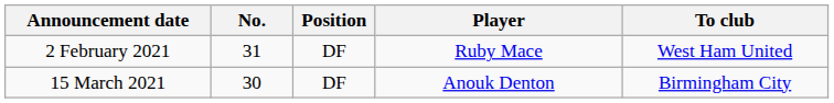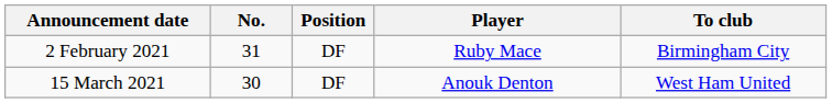 <table class="wikitable sortable" style="width:95%; text-align:center; font-size:85%; text-align:centre;">
 <tr>
 <th width="25%">Announcement date</th>
 <th width="10%">No.</th>
 <th width="10%">Position</th>
 <th>Player</th>
 <th width="25%">To club</th>
 </tr>
 <tr>
 <td>2 February 2021</td>
 <td>31</td>
 <td>DF</td>
 <td> <a href='#'>Ruby Mace</a></td>
-<td> <a href='#'>West Ham United</a></td>
+<td> <a href='#'>Birmingham City</a></td>
 </tr>
 <tr>
 <td>15 March 2021</td>
 <td>30</td>
 <td>DF</td>
 <td> <a href='#'>Anouk Denton</a></td>
-<td> <a href='#'>Birmingham City</a></td>
+<td> <a href='#'>West Ham United</a></td>
 </tr>
 </table>
